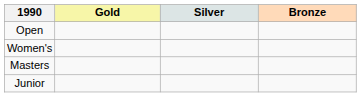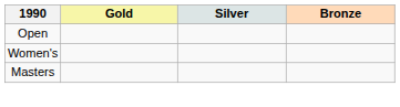 <table class="wikitable sortable">
 <tr bgcolor="#efefef" align="left">
 <th Year>1990</th>
 <th width=145 style="background-color: #F7F6A8;"> Gold</th>
 <th width=135 style="background-color: #DCE5E5;"> Silver</th>
 <th width=135 style="background-color: #FFDAB9;"> Bronze</th>
 </tr>
 <tr>
 <td align="center">Open</td>
 <td></td>
 <td></td>
 <td></td>
 </tr>
 <tr>
 <td align="center">Women's</td>
 <td></td>
 <td></td>
 <td></td>
 </tr>
 <tr>
 <td align="center">Masters</td>
 <td></td>
 <td></td>
 <td></td>
 </tr>
-<tr>
-<td align="center">Junior</td>
-<td></td>
-<td></td>
-<td></td>
-</tr>
 </table>
